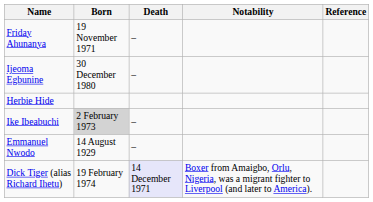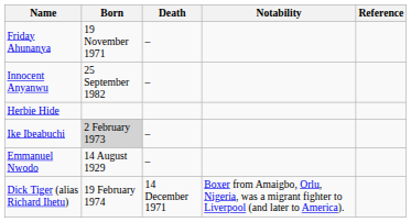 <table class="wikitable sortable">
 <tr>
 <th>Name</th>
 <th class="unsortable">Born</th>
 <th class="unsortable">Death</th>
 <th class="unsortable">Notability</th>
 <th class="unsortable">Reference</th>
 </tr>
 <tr>
 <td><a href='#'>Friday Ahunanya</a></td>
 <td>19 November 1971</td>
 <td>–</td>
 <td></td>
 <td></td>
 </tr>
 <tr>
-<td><a href='#'>Ijeoma Egbunine</a></td>
-<td>30 December 1980</td>
+<td><a href='#'>Innocent Anyanwu</a></td>
+<td>25 September 1982</td>
 <td>–</td>
 <td></td>
 <td></td>
 </tr>
 <tr>
 <td><a href='#'>Herbie Hide</a></td>
 <td></td>
 <td></td>
 <td></td>
 <td></td>
 </tr>
 <tr>
 <td><a href='#'>Ike Ibeabuchi</a></td>
 <td style="background: lightgrey;">2 February 1973</td>
 <td>–</td>
 <td></td>
 <td></td>
 </tr>
 <tr>
 <td><a href='#'>Emmanuel Nwodo</a></td>
 <td>14 August 1929</td>
 <td>–</td>
 <td></td>
 <td></td>
 </tr>
 <tr>
 <td><a href='#'>Dick Tiger</a> (alias <a href='#'>Richard Ihetu</a>)</td>
 <td>19 February 1974</td>
-<td style="background: lavender;">14 December 1971</td>
+<td>14 December 1971</td>
 <td><a href='#'>Boxer</a> from Amaigbo, <a href='#'>Orlu</a>, <a href='#'>Nigeria</a>, was a migrant fighter to <a href='#'>Liverpool</a> (and later to <a href='#'>America</a>).</td>
 <td align=center></td>
 </tr>
 </table>
